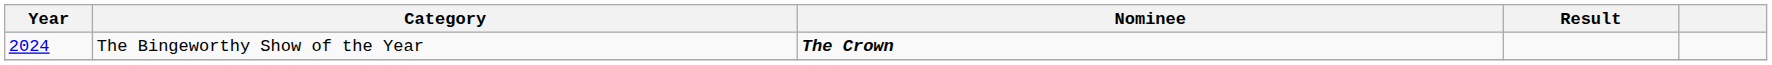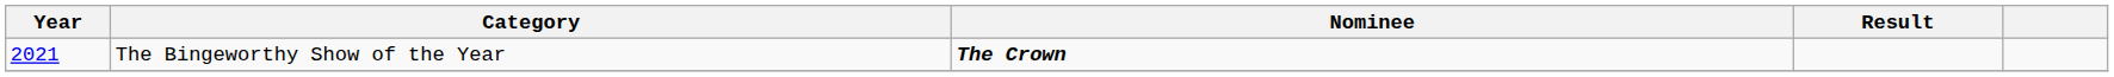 <table class="wikitable" style="width:85%;">
 <tr>
 <th width=5%>Year</th>
 <th style="width:40%;">Category</th>
 <th style="width:40%;">Nominee</th>
 <th style="width:10%;">Result</th>
 <th width=5%></th>
 </tr>
 <tr>
-<td vstyle="text-align: center;"><a href='#'>2024</a></td>
+<td vstyle="text-align: center;"><a href='#'>2021</a></td>
 <td>The Bingeworthy Show of the Year</td>
 <td><strong><em>The Crown</em></strong></td>
 <td></td>
 <td align="center"></td>
 </tr>
 <tr>
 </tr>
 </table>
